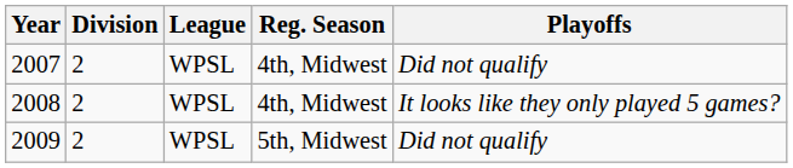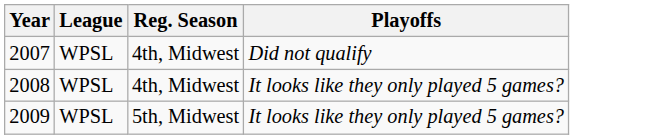 <table class="wikitable">
 <tr>
 <th>Year</th>
-<th>Division</th>
 <th>League</th>
 <th>Reg. Season</th>
 <th>Playoffs</th>
 </tr>
 <tr>
 <td>2007</td>
-<td>2</td>
 <td>WPSL</td>
 <td>4th, Midwest</td>
 <td><em>Did not qualify</em></td>
 </tr>
 <tr>
 <td>2008</td>
-<td>2</td>
 <td>WPSL</td>
 <td>4th, Midwest</td>
 <td><em>It looks like they only played 5 games?</em></td>
 </tr>
 <tr>
 <td>2009</td>
-<td>2</td>
 <td>WPSL</td>
 <td>5th, Midwest</td>
-<td><em>Did not qualify</em></td>
+<td><em>It looks like they only played 5 games?</em></td>
 </tr>
 </table>
